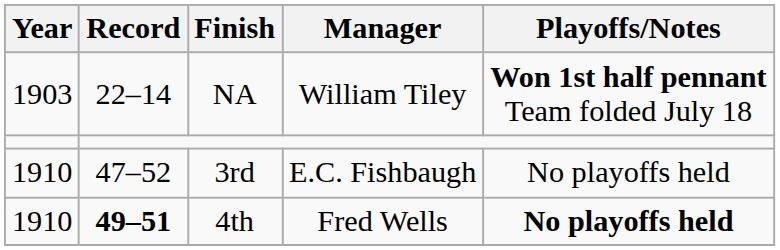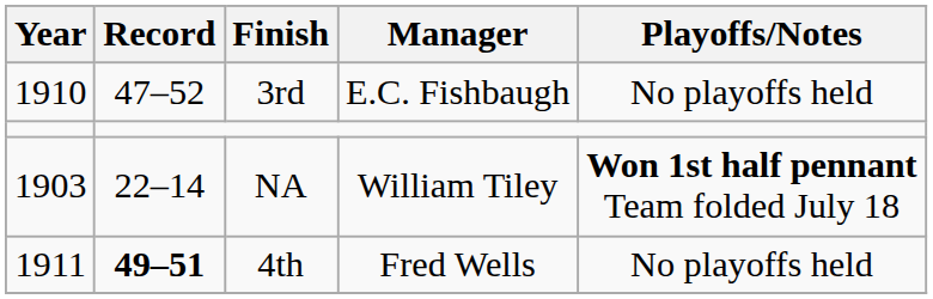 <table class="wikitable" style="text-align:center">
 <tr>
 <th>Year</th>
 <th>Record</th>
 <th>Finish</th>
 <th>Manager</th>
 <th>Playoffs/Notes</th>
 </tr>
 <tr>
+<td>1910</td>
+<td>47–52</td>
+<td>3rd</td>
+<td>E.C. Fishbaugh</td>
+<td>No playoffs held</td>
+</tr>
+<tr>
+<td></td>
+</tr>
+<tr>
 <td>1903</td>
 <td>22–14</td>
 <td>NA</td>
 <td>William Tiley</td>
 <td><strong>Won 1st half pennant</strong><br>Team folded July 18</td>
 </tr>
 <tr>
-<td></td>
-</tr>
-<tr>
-<td>1910</td>
-<td>47–52</td>
-<td>3rd</td>
-<td>E.C. Fishbaugh</td>
-<td>No playoffs held</td>
-</tr>
-<tr>
-<td>1910</td>
+<td>1911</td>
 <td><strong>49–51</strong></td>
 <td>4th</td>
 <td>Fred Wells</td>
-<td><strong>No playoffs held</strong></td>
+<td>No playoffs held</td>
 </tr>
 <tr>
 </tr>
 </table>
